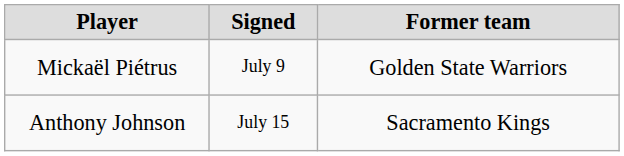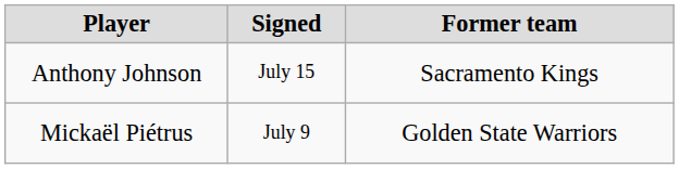 <table class="wikitable" style="text-align: center">
 <tr align="center" bgcolor="#dddddd">
 <td style="width:140px"><strong>Player</strong></td>
 <td style="width:70px"><strong>Signed</strong></td>
 <td style="width:210px"><strong>Former team</strong></td>
 </tr>
 <tr style="height:40px">
+<td>Anthony Johnson</td>
+<td style="font-size: 80%">July 15</td>
+<td>Sacramento Kings</td>
+</tr>
+<tr style="height:40px">
 <td>Mickaël Piétrus</td>
 <td style="font-size: 80%">July 9</td>
 <td>Golden State Warriors</td>
 </tr>
-<tr style="height:40px">
-<td>Anthony Johnson</td>
-<td style="font-size: 80%">July 15</td>
-<td>Sacramento Kings</td>
-</tr>
 </table>
